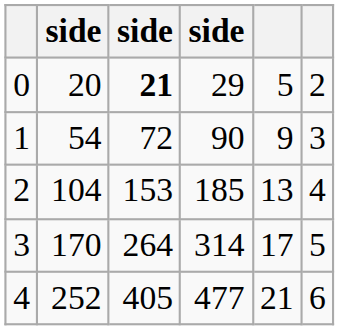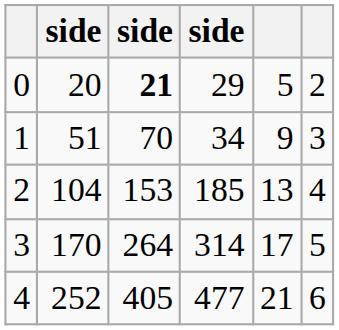 <table class="wikitable" style="margin-left:1.5em; text-align:right;">
 <tr>
 <th></th>
 <th>side </th>
 <th>side </th>
 <th>side </th>
 <th></th>
 <th></th>
 </tr>
 <tr>
 <td>0</td>
 <td>20</td>
 <td><strong>21</strong></td>
 <td>29</td>
 <td>5</td>
 <td>2</td>
 </tr>
 <tr>
 <td>1</td>
-<td>54</td>
-<td>72</td>
-<td>90</td>
+<td>51</td>
+<td>70</td>
+<td>34</td>
 <td>9</td>
 <td>3</td>
 </tr>
 <tr>
 <td>2</td>
 <td>104</td>
 <td>153</td>
 <td>185</td>
 <td>13</td>
 <td>4</td>
 </tr>
 <tr>
 <td>3</td>
 <td>170</td>
 <td>264</td>
 <td>314</td>
 <td>17</td>
 <td>5</td>
 </tr>
 <tr>
 <td>4</td>
 <td>252</td>
 <td>405</td>
 <td>477</td>
 <td>21</td>
 <td>6</td>
 </tr>
 </table>
